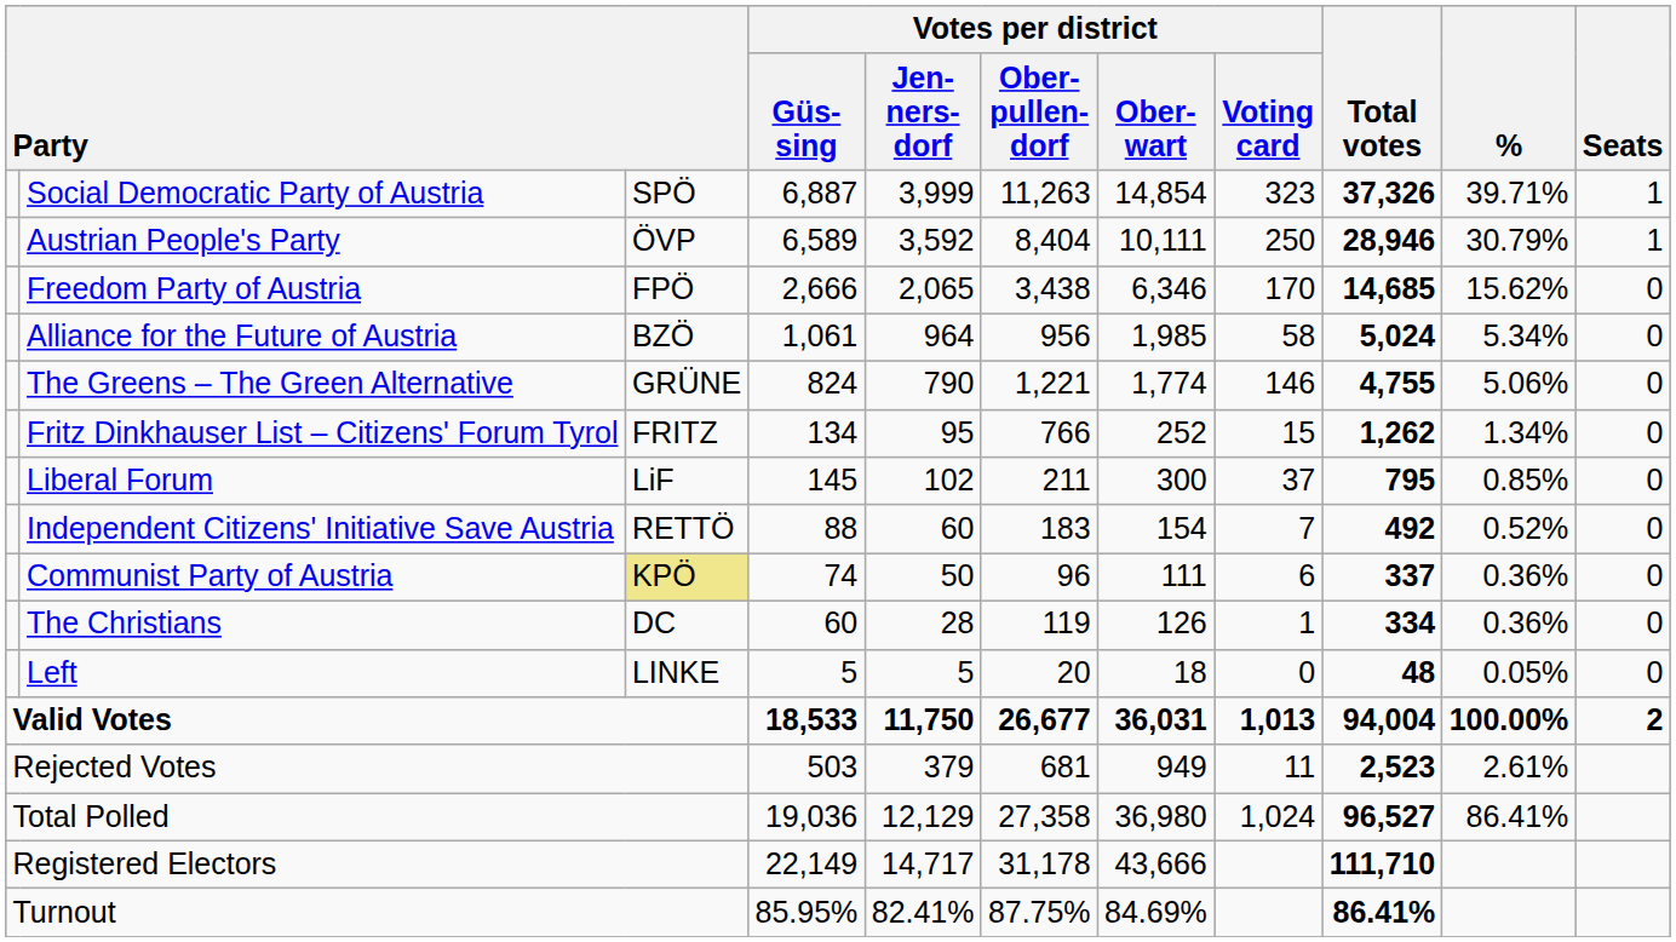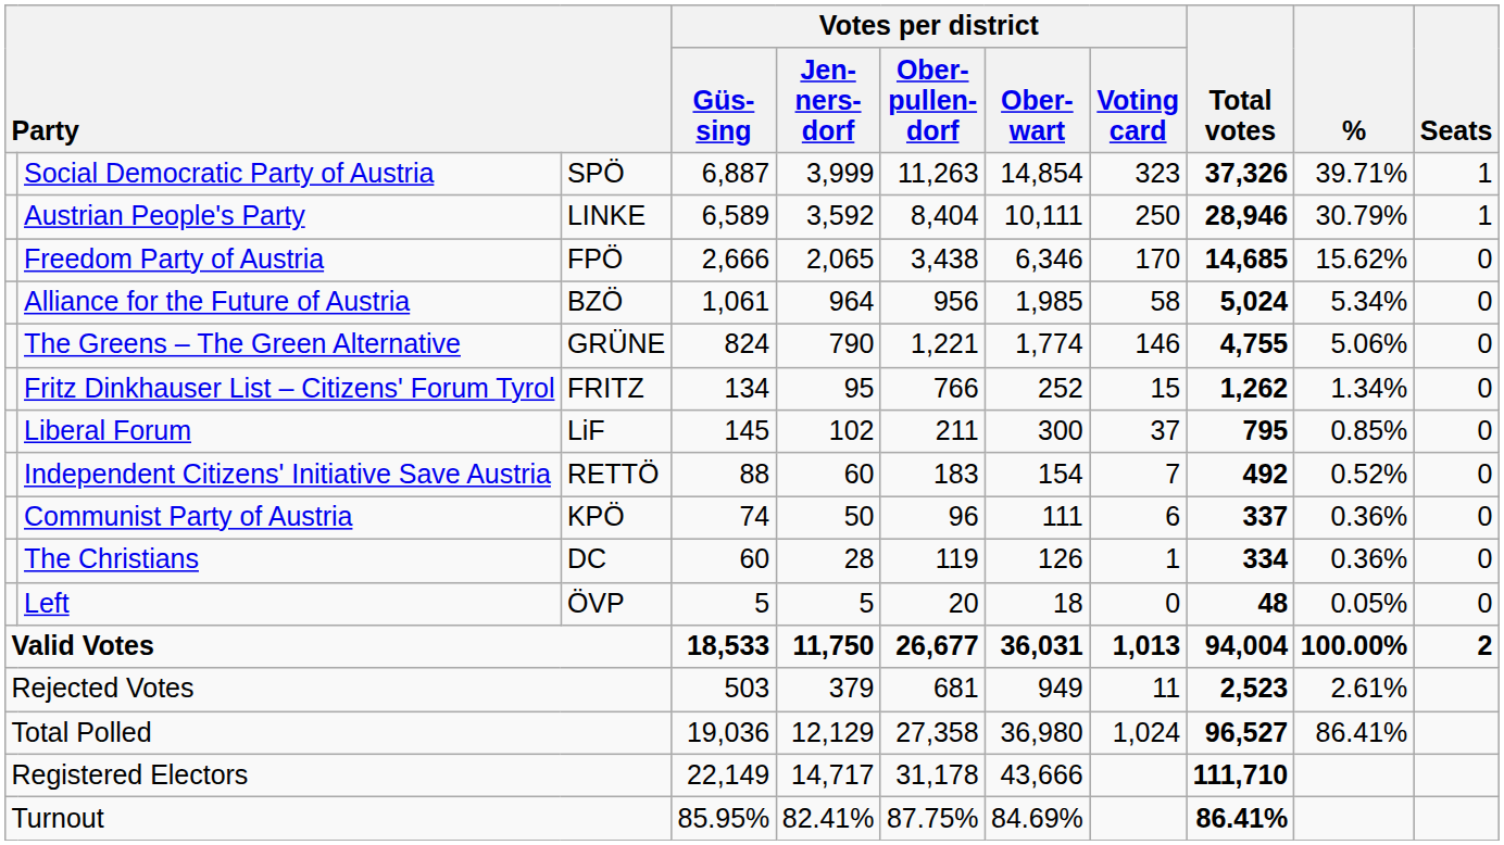 <table class="wikitable" border="1" style="text-align:right;">
 <tr>
 <th style="text-align:left;" valign=bottom rowspan=2 colspan=3>Party</th>
 <th colspan=5>Votes per district</th>
 <th align=center valign=bottom rowspan=2 width="50">Total<br>votes</th>
 <th align=center valign=bottom rowspan=2 width="50">%</th>
 <th align=center valign=bottom rowspan=2>Seats</th>
 </tr>
 <tr>
 <th align=center valign=bottom width="50"><a href='#'>Güs-<br>sing</a></th>
 <th align=center valign=bottom width="50"><a href='#'>Jen-<br>ners-<br>dorf</a></th>
 <th align=center valign=bottom width="50"><a href='#'>Ober-<br>pullen-<br>dorf</a></th>
 <th align=center valign=bottom width="50"><a href='#'>Ober-<br>wart</a></th>
 <th align=center valign=bottom width="50"><a href='#'>Voting<br>card</a></th>
 </tr>
 <tr>
 <td></td>
 <td align=left><a href='#'>Social Democratic Party of Austria</a></td>
 <td align=left>SPÖ</td>
 <td>6,887</td>
 <td>3,999</td>
 <td>11,263</td>
 <td>14,854</td>
 <td>323</td>
 <td><strong>37,326</strong></td>
 <td>39.71%</td>
 <td>1</td>
 </tr>
 <tr>
 <td></td>
 <td align=left><a href='#'>Austrian People's Party</a></td>
-<td align=left>ÖVP</td>
+<td align=left>LINKE</td>
 <td>6,589</td>
 <td>3,592</td>
 <td>8,404</td>
 <td>10,111</td>
 <td>250</td>
 <td><strong>28,946</strong></td>
 <td>30.79%</td>
 <td>1</td>
 </tr>
 <tr>
 <td></td>
 <td align=left><a href='#'>Freedom Party of Austria</a></td>
 <td align=left>FPÖ</td>
 <td>2,666</td>
 <td>2,065</td>
 <td>3,438</td>
 <td>6,346</td>
 <td>170</td>
 <td><strong>14,685</strong></td>
 <td>15.62%</td>
 <td>0</td>
 </tr>
 <tr>
 <td></td>
 <td align=left><a href='#'>Alliance for the Future of Austria</a></td>
 <td align=left>BZÖ</td>
 <td>1,061</td>
 <td>964</td>
 <td>956</td>
 <td>1,985</td>
 <td>58</td>
 <td><strong>5,024</strong></td>
 <td>5.34%</td>
 <td>0</td>
 </tr>
 <tr>
 <td></td>
 <td align=left style="white-space: nowrap;"><a href='#'>The Greens – The Green Alternative</a></td>
 <td align=left>GRÜNE</td>
 <td>824</td>
 <td>790</td>
 <td>1,221</td>
 <td>1,774</td>
 <td>146</td>
 <td><strong>4,755</strong></td>
 <td>5.06%</td>
 <td>0</td>
 </tr>
 <tr>
 <td></td>
 <td align=left><a href='#'>Fritz Dinkhauser List – Citizens' Forum Tyrol </a></td>
 <td align=left>FRITZ</td>
 <td>134</td>
 <td>95</td>
 <td>766</td>
 <td>252</td>
 <td>15</td>
 <td><strong>1,262</strong></td>
 <td>1.34%</td>
 <td>0</td>
 </tr>
 <tr>
 <td></td>
 <td align=left><a href='#'>Liberal Forum</a></td>
 <td align=left>LiF</td>
 <td>145</td>
 <td>102</td>
 <td>211</td>
 <td>300</td>
 <td>37</td>
 <td><strong>795</strong></td>
 <td>0.85%</td>
 <td>0</td>
 </tr>
 <tr>
 <td></td>
 <td align=left><a href='#'>Independent Citizens' Initiative Save Austria</a></td>
 <td align=left>RETTÖ</td>
 <td>88</td>
 <td>60</td>
 <td>183</td>
 <td>154</td>
 <td>7</td>
 <td><strong>492</strong></td>
 <td>0.52%</td>
 <td>0</td>
 </tr>
 <tr>
 <td></td>
 <td align=left><a href='#'>Communist Party of Austria</a></td>
-<td align=left style="background: khaki;">KPÖ</td>
+<td align=left>KPÖ</td>
 <td>74</td>
 <td>50</td>
 <td>96</td>
 <td>111</td>
 <td>6</td>
 <td><strong>337</strong></td>
 <td>0.36%</td>
 <td>0</td>
 </tr>
 <tr>
 <td></td>
 <td align=left><a href='#'>The Christians</a></td>
 <td align=left>DC</td>
 <td>60</td>
 <td>28</td>
 <td>119</td>
 <td>126</td>
 <td>1</td>
 <td><strong>334</strong></td>
 <td>0.36%</td>
 <td>0</td>
 </tr>
 <tr>
 <td></td>
 <td align=left><a href='#'>Left</a></td>
-<td align=left>LINKE</td>
+<td align=left>ÖVP</td>
 <td>5</td>
 <td>5</td>
 <td>20</td>
 <td>18</td>
 <td>0</td>
 <td><strong>48</strong></td>
 <td>0.05%</td>
 <td>0</td>
 </tr>
 <tr style="font-weight:bold">
 <td align=left colspan=3>Valid Votes</td>
 <td>18,533</td>
 <td>11,750</td>
 <td>26,677</td>
 <td>36,031</td>
 <td>1,013</td>
 <td>94,004</td>
 <td>100.00%</td>
 <td>2</td>
 </tr>
 <tr>
 <td align=left colspan=3>Rejected Votes</td>
 <td>503</td>
 <td>379</td>
 <td>681</td>
 <td>949</td>
 <td>11</td>
 <td><strong>2,523</strong></td>
 <td>2.61%</td>
 <td></td>
 </tr>
 <tr>
 <td align=left colspan=3>Total Polled</td>
 <td>19,036</td>
 <td>12,129</td>
 <td>27,358</td>
 <td>36,980</td>
 <td>1,024</td>
 <td><strong>96,527</strong></td>
 <td>86.41%</td>
 <td></td>
 </tr>
 <tr>
 <td align=left colspan=3>Registered Electors</td>
 <td>22,149</td>
 <td>14,717</td>
 <td>31,178</td>
 <td>43,666</td>
 <td></td>
 <td><strong>111,710</strong></td>
 <td></td>
 <td></td>
 </tr>
 <tr>
 <td align=left colspan=3>Turnout</td>
 <td>85.95%</td>
 <td>82.41%</td>
 <td>87.75%</td>
 <td>84.69%</td>
 <td></td>
 <td><strong>86.41%</strong></td>
 <td></td>
 <td></td>
 </tr>
 </table>
